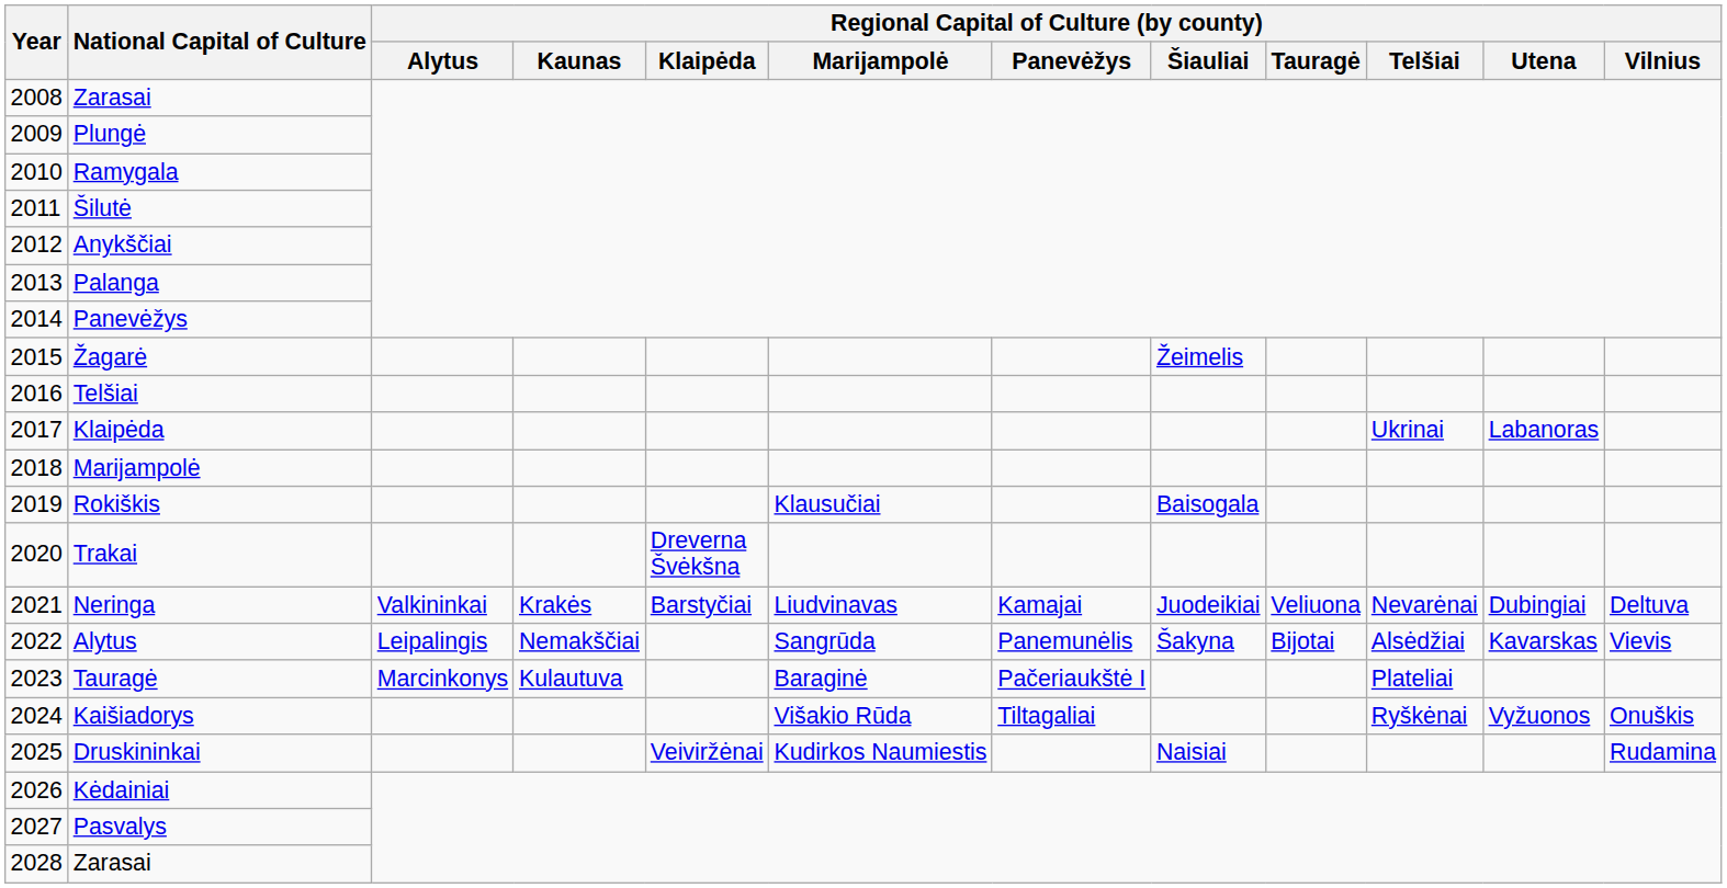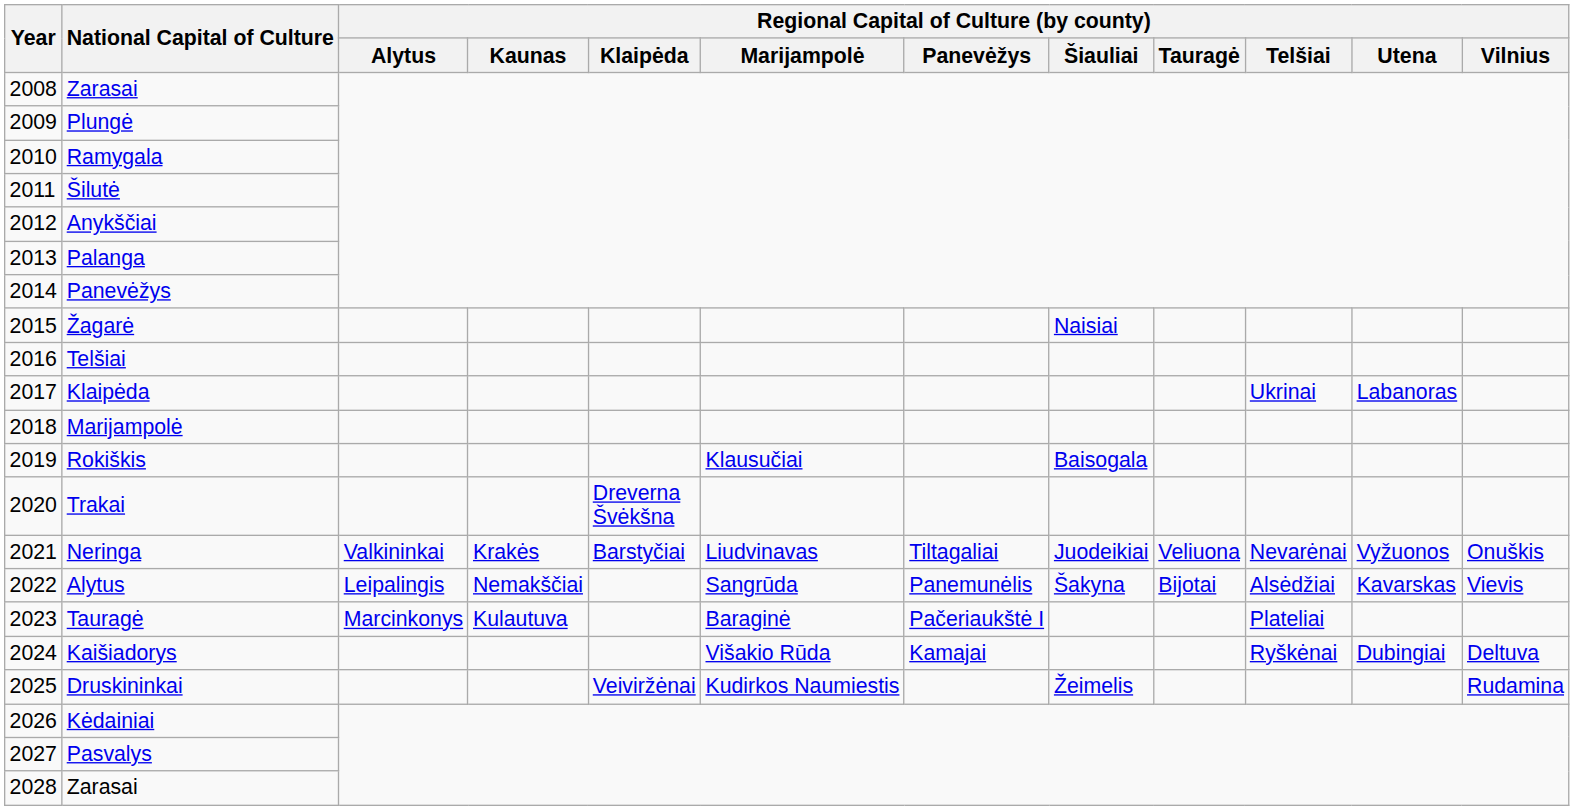 <table class=wikitable>
 <tr>
 <th rowspan=2>Year</th>
 <th rowspan=2>National Capital of Culture</th>
 <th colspan=10>Regional Capital of Culture (by county)</th>
 </tr>
 <tr>
 <th>Alytus</th>
 <th>Kaunas</th>
 <th>Klaipėda</th>
 <th>Marijampolė</th>
 <th>Panevėžys</th>
 <th>Šiauliai</th>
 <th>Tauragė</th>
 <th>Telšiai</th>
 <th>Utena</th>
 <th>Vilnius</th>
 </tr>
 <tr>
 <td>2008</td>
 <td><a href='#'>Zarasai</a></td>
 </tr>
 <tr>
 <td>2009</td>
 <td><a href='#'>Plungė</a></td>
 </tr>
 <tr>
 <td>2010</td>
 <td><a href='#'>Ramygala</a></td>
 </tr>
 <tr>
 <td>2011</td>
 <td><a href='#'>Šilutė</a></td>
 </tr>
 <tr>
 <td>2012</td>
 <td><a href='#'>Anykščiai</a></td>
 </tr>
 <tr>
 <td>2013</td>
 <td><a href='#'>Palanga</a></td>
 </tr>
 <tr>
 <td>2014</td>
 <td><a href='#'>Panevėžys</a></td>
 </tr>
 <tr>
 <td>2015</td>
 <td><a href='#'>Žagarė</a></td>
 <td></td>
 <td></td>
 <td></td>
 <td></td>
 <td></td>
-<td><a href='#'>Žeimelis</a></td>
+<td><a href='#'>Naisiai</a></td>
 <td></td>
 <td></td>
 <td></td>
 <td></td>
 </tr>
 <tr>
 <td>2016</td>
 <td><a href='#'>Telšiai</a></td>
 <td></td>
 <td></td>
 <td></td>
 <td></td>
 <td></td>
 <td></td>
 <td></td>
 <td></td>
 <td></td>
 <td></td>
 </tr>
 <tr>
 <td>2017</td>
 <td><a href='#'>Klaipėda</a></td>
 <td></td>
 <td></td>
 <td></td>
 <td></td>
 <td></td>
 <td></td>
 <td></td>
 <td><a href='#'>Ukrinai</a></td>
 <td><a href='#'>Labanoras</a></td>
 <td></td>
 </tr>
 <tr>
 <td>2018</td>
 <td><a href='#'>Marijampolė</a></td>
 <td></td>
 <td></td>
 <td></td>
 <td></td>
 <td></td>
 <td></td>
 <td></td>
 <td></td>
 <td></td>
 <td></td>
 </tr>
 <tr>
 <td>2019</td>
 <td><a href='#'>Rokiškis</a></td>
 <td></td>
 <td></td>
 <td></td>
 <td><a href='#'>Klausučiai</a></td>
 <td></td>
 <td><a href='#'>Baisogala</a></td>
 <td></td>
 <td></td>
 <td></td>
 <td></td>
 </tr>
 <tr>
 <td>2020</td>
 <td><a href='#'>Trakai</a></td>
 <td></td>
 <td></td>
 <td><a href='#'>Dreverna</a><br><a href='#'>Švėkšna</a></td>
 <td></td>
 <td></td>
 <td></td>
 <td></td>
 <td></td>
 <td></td>
 <td></td>
 </tr>
 <tr>
 <td>2021</td>
 <td><a href='#'>Neringa</a></td>
 <td><a href='#'>Valkininkai</a></td>
 <td><a href='#'>Krakės</a></td>
 <td><a href='#'>Barstyčiai</a></td>
 <td><a href='#'>Liudvinavas</a></td>
-<td><a href='#'>Kamajai</a></td>
+<td><a href='#'>Tiltagaliai</a></td>
 <td><a href='#'>Juodeikiai</a></td>
 <td><a href='#'>Veliuona</a></td>
 <td><a href='#'>Nevarėnai</a></td>
-<td><a href='#'>Dubingiai</a></td>
-<td><a href='#'>Deltuva</a></td>
+<td><a href='#'>Vyžuonos</a></td>
+<td><a href='#'>Onuškis</a></td>
 </tr>
 <tr>
 <td>2022</td>
 <td><a href='#'>Alytus</a></td>
 <td><a href='#'>Leipalingis</a></td>
 <td><a href='#'>Nemakščiai</a></td>
 <td></td>
 <td><a href='#'>Sangrūda</a></td>
 <td><a href='#'>Panemunėlis</a></td>
 <td><a href='#'>Šakyna</a></td>
 <td><a href='#'>Bijotai</a></td>
 <td><a href='#'>Alsėdžiai</a></td>
 <td><a href='#'>Kavarskas</a></td>
 <td><a href='#'>Vievis</a></td>
 </tr>
 <tr>
 <td>2023</td>
 <td><a href='#'>Tauragė</a></td>
 <td><a href='#'>Marcinkonys</a></td>
 <td><a href='#'>Kulautuva</a></td>
 <td></td>
 <td><a href='#'>Baraginė</a></td>
 <td><a href='#'>Pačeriaukštė I</a></td>
 <td></td>
 <td></td>
 <td><a href='#'>Plateliai</a></td>
 <td></td>
 <td></td>
 </tr>
 <tr>
 <td>2024</td>
 <td><a href='#'>Kaišiadorys</a></td>
 <td></td>
 <td></td>
 <td></td>
 <td><a href='#'>Višakio Rūda</a></td>
-<td><a href='#'>Tiltagaliai</a></td>
+<td><a href='#'>Kamajai</a></td>
 <td></td>
 <td></td>
 <td><a href='#'>Ryškėnai</a></td>
-<td><a href='#'>Vyžuonos</a></td>
-<td><a href='#'>Onuškis</a></td>
+<td><a href='#'>Dubingiai</a></td>
+<td><a href='#'>Deltuva</a></td>
 </tr>
 <tr>
 <td>2025</td>
 <td><a href='#'>Druskininkai</a></td>
 <td></td>
 <td></td>
 <td><a href='#'>Veiviržėnai</a></td>
 <td><a href='#'>Kudirkos Naumiestis</a></td>
 <td></td>
-<td><a href='#'>Naisiai</a></td>
+<td><a href='#'>Žeimelis</a></td>
 <td></td>
 <td></td>
 <td></td>
 <td><a href='#'>Rudamina</a></td>
 </tr>
 <tr>
 <td>2026</td>
 <td><a href='#'>Kėdainiai</a><br></td>
 </tr>
 <tr>
 <td>2027</td>
 <td><a href='#'>Pasvalys</a></td>
 </tr>
 <tr>
 <td>2028</td>
 <td>Zarasai</td>
 </tr>
 </table>
